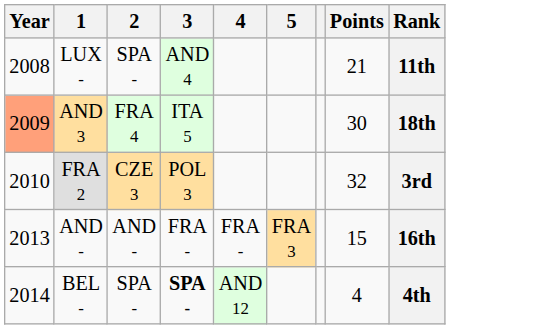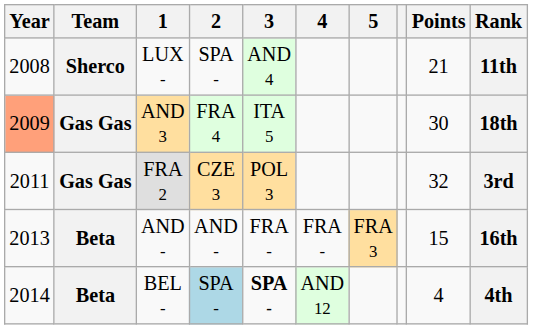 <table class="wikitable" style="text-align:center; font-size:95%">
 <tr>
 <th>Year</th>
+<th>Team</th>
 <th>1</th>
 <th>2</th>
 <th>3</th>
 <th>4</th>
 <th>5</th>
 <th></th>
 <th>Points</th>
 <th>Rank</th>
 </tr>
 <tr>
 <td>2008</td>
+<th>Sherco</th>
 <td>LUX<br><small>-</small></td>
 <td>SPA<br><small>-</small></td>
 <td style="background:#DFFFDF;">AND<br><small>4</small></td>
 <td></td>
 <td></td>
 <td></td>
 <td>21</td>
 <th>11th</th>
 </tr>
 <tr>
 <td style="background: lightsalmon;">2009</td>
+<th>Gas Gas</th>
 <td style="background:#FFDF9F;">AND<br><small>3</small></td>
 <td style="background:#DFFFDF;">FRA<br><small>4</small></td>
 <td style="background:#DFFFDF;">ITA<br><small>5</small></td>
 <td></td>
 <td></td>
 <td></td>
 <td>30</td>
 <th>18th</th>
 </tr>
 <tr>
-<td>2010</td>
+<td>2011</td>
+<th>Gas Gas</th>
 <td style="background:#DFDFDF;">FRA<br><small>2</small></td>
 <td style="background:#FFDF9F;">CZE<br><small>3</small></td>
 <td style="background:#FFDF9F;">POL<br><small>3</small></td>
 <td></td>
 <td></td>
 <td></td>
 <td>32</td>
 <th>3rd</th>
 </tr>
 <tr>
 <td>2013</td>
+<th>Beta</th>
 <td>AND<br><small>-</small></td>
 <td>AND<br><small>-</small></td>
 <td>FRA<br><small>-</small></td>
 <td>FRA<br><small>-</small></td>
 <td style="background:#FFDF9F;">FRA<br><small>3</small></td>
 <td></td>
 <td>15</td>
 <th>16th</th>
 </tr>
 <tr>
 <td>2014</td>
+<th>Beta</th>
 <td>BEL<br><small>-</small></td>
-<td>SPA<br><small>-</small></td>
+<td style="background: lightblue;">SPA<br><small>-</small></td>
 <td><strong>SPA<br><small>-</small></strong></td>
 <td style="background:#DFFFDF;">AND<br><small>12</small></td>
 <td></td>
 <td></td>
 <td>4</td>
 <th>4th</th>
 </tr>
 </table>
